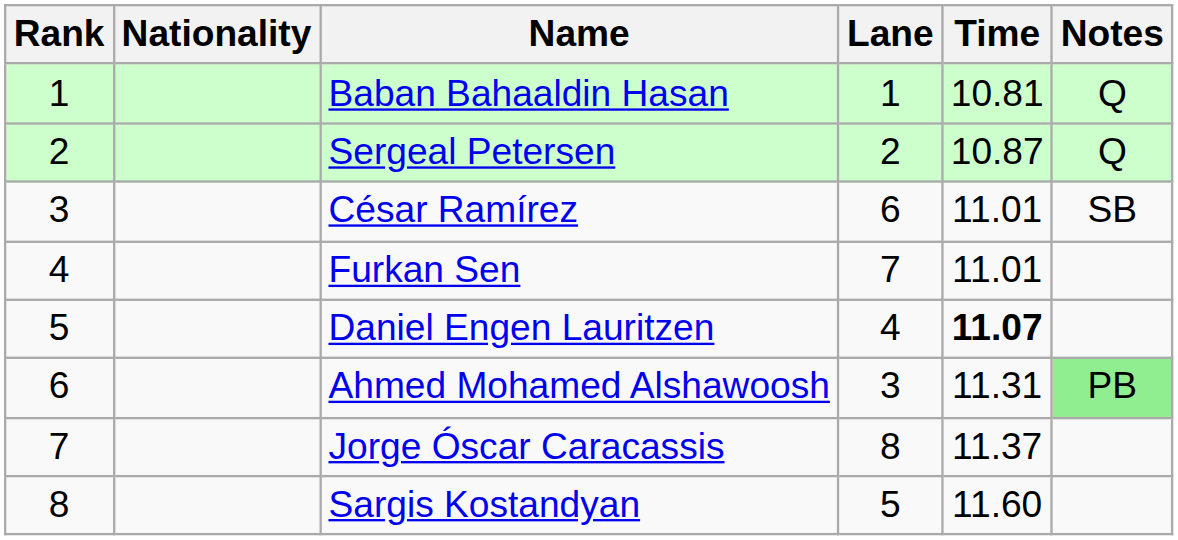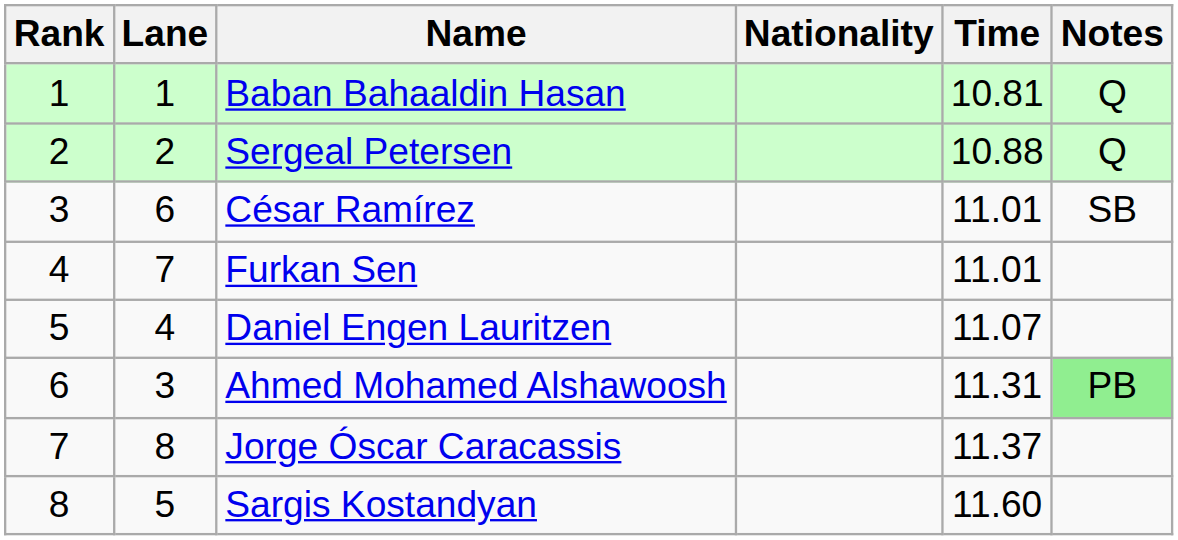 <table class="wikitable sortable" style="text-align:center">
 <tr>
 <th>Rank</th>
+<th>Lane</th>
+<th>Name</th>
 <th>Nationality</th>
-<th>Name</th>
-<th>Lane</th>
 <th>Time</th>
 <th>Notes</th>
 </tr>
 <tr bgcolor=ccffcc>
 <td align=center>1</td>
+<td align=center>1</td>
+<td align=left><a href='#'>Baban Bahaaldin Hasan</a></td>
 <td align=left></td>
-<td align=left><a href='#'>Baban Bahaaldin Hasan</a></td>
-<td align=center>1</td>
 <td>10.81</td>
 <td>Q</td>
 </tr>
 <tr bgcolor=ccffcc>
 <td align=center>2</td>
+<td align=center>2</td>
+<td align=left><a href='#'>Sergeal Petersen</a></td>
 <td align=left></td>
-<td align=left><a href='#'>Sergeal Petersen</a></td>
-<td align=center>2</td>
-<td>10.87</td>
+<td>10.88</td>
 <td>Q</td>
 </tr>
 <tr>
 <td align=center>3</td>
+<td align=center>6</td>
+<td align=left><a href='#'>César Ramírez</a></td>
 <td align=left></td>
-<td align=left><a href='#'>César Ramírez</a></td>
-<td align=center>6</td>
 <td>11.01</td>
 <td>SB</td>
 </tr>
 <tr>
 <td align=center>4</td>
+<td align=center>7</td>
+<td align=left><a href='#'>Furkan Sen</a></td>
 <td align=left></td>
-<td align=left><a href='#'>Furkan Sen</a></td>
-<td align=center>7</td>
 <td>11.01</td>
 <td></td>
 </tr>
 <tr>
 <td align=center>5</td>
+<td align=center>4</td>
+<td align=left><a href='#'>Daniel Engen Lauritzen</a></td>
 <td align=left></td>
-<td align=left><a href='#'>Daniel Engen Lauritzen</a></td>
-<td align=center>4</td>
-<td><strong>11.07</strong></td>
+<td>11.07</td>
 <td></td>
 </tr>
 <tr>
 <td align=center>6</td>
+<td align=center>3</td>
+<td align=left><a href='#'>Ahmed Mohamed Alshawoosh</a></td>
 <td align=left></td>
-<td align=left><a href='#'>Ahmed Mohamed Alshawoosh</a></td>
-<td align=center>3</td>
 <td>11.31</td>
 <td style="background: lightgreen;">PB</td>
 </tr>
 <tr>
 <td align=center>7</td>
+<td align=center>8</td>
+<td align=left><a href='#'>Jorge Óscar Caracassis</a></td>
 <td align=left></td>
-<td align=left><a href='#'>Jorge Óscar Caracassis</a></td>
-<td align=center>8</td>
 <td>11.37</td>
 <td></td>
 </tr>
 <tr>
 <td align=center>8</td>
+<td align=center>5</td>
+<td align=left><a href='#'>Sargis Kostandyan</a></td>
 <td align=left></td>
-<td align=left><a href='#'>Sargis Kostandyan</a></td>
-<td align=center>5</td>
 <td>11.60</td>
 <td></td>
 </tr>
 </table>
